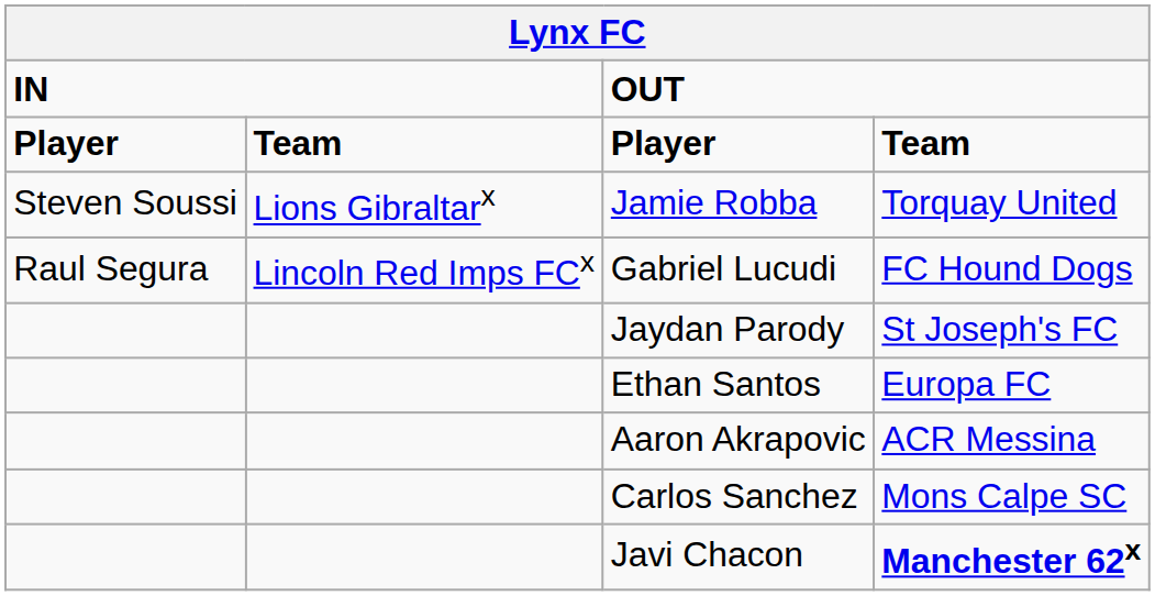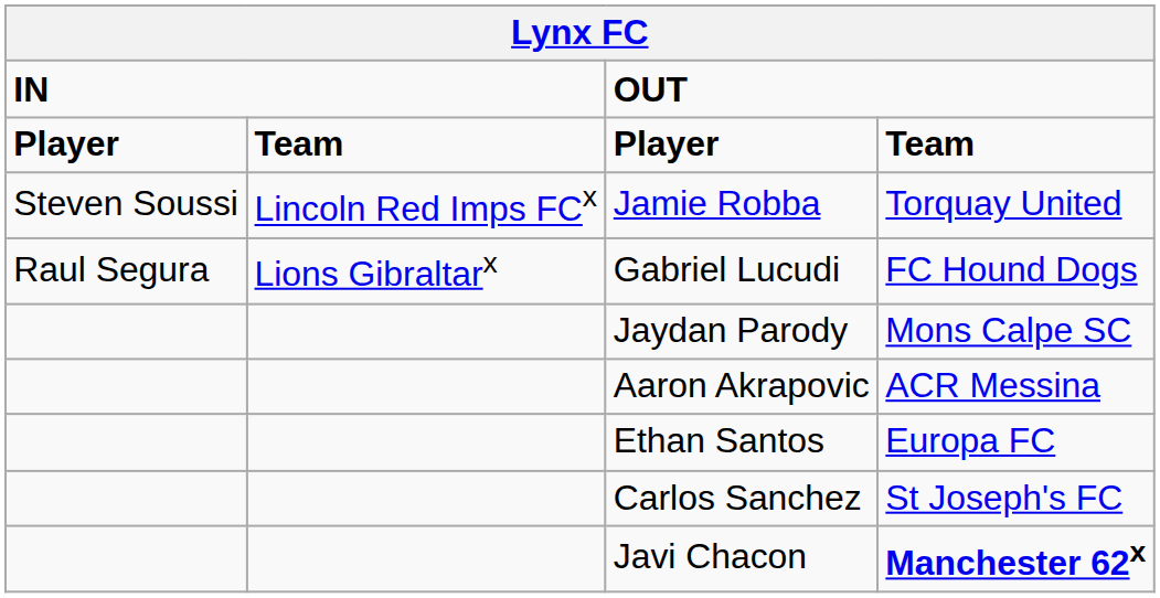 <table class="wikitable">
 <tr>
 <th colspan="4"><a href='#'>Lynx FC</a></th>
 </tr>
 <tr>
 <td colspan="2"><strong>IN</strong></td>
 <td colspan="2"><strong>OUT</strong></td>
 </tr>
 <tr>
 <td><strong>Player</strong></td>
 <td><strong>Team</strong></td>
 <td><strong>Player</strong></td>
 <td><strong>Team</strong></td>
 </tr>
 <tr>
 <td>Steven Soussi</td>
-<td><a href='#'>Lions Gibraltar</a><sup>x</sup></td>
+<td><a href='#'>Lincoln Red Imps FC</a><sup>x</sup></td>
 <td><a href='#'>Jamie Robba</a></td>
 <td><a href='#'>Torquay United</a></td>
 </tr>
 <tr>
 <td>Raul Segura</td>
-<td><a href='#'>Lincoln Red Imps FC</a><sup>x</sup></td>
+<td><a href='#'>Lions Gibraltar</a><sup>x</sup></td>
 <td>Gabriel Lucudi</td>
 <td><a href='#'>FC Hound Dogs</a></td>
 </tr>
 <tr>
 <td></td>
 <td></td>
 <td>Jaydan Parody</td>
-<td><a href='#'>St Joseph's FC</a></td>
+<td><a href='#'>Mons Calpe SC</a></td>
+</tr>
+<tr>
+<td></td>
+<td></td>
+<td>Aaron Akrapovic</td>
+<td><a href='#'>ACR Messina</a></td>
 </tr>
 <tr>
 <td></td>
 <td></td>
 <td>Ethan Santos</td>
 <td><a href='#'>Europa FC</a></td>
 </tr>
 <tr>
 <td></td>
 <td></td>
-<td>Aaron Akrapovic</td>
-<td><a href='#'>ACR Messina</a></td>
-</tr>
-<tr>
-<td></td>
-<td></td>
 <td>Carlos Sanchez</td>
-<td><a href='#'>Mons Calpe SC</a></td>
+<td><a href='#'>St Joseph's FC</a></td>
 </tr>
 <tr>
 <td></td>
 <td></td>
 <td>Javi Chacon</td>
 <td><strong><a href='#'>Manchester 62</a><sup>x</sup></strong></td>
 </tr>
 </table>
